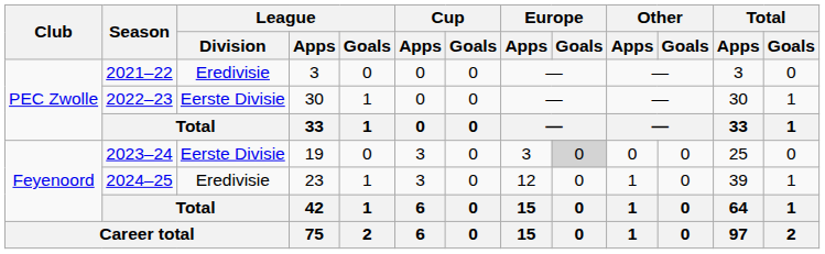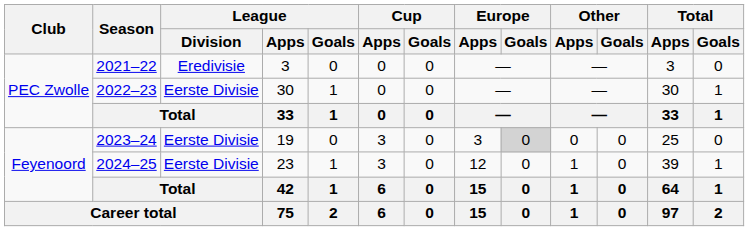 <table class="wikitable" style="text-align:center">
 <tr>
 <th rowspan="2">Club</th>
 <th rowspan="2">Season</th>
 <th colspan="3">League</th>
 <th colspan="2">Cup</th>
 <th colspan="2">Europe</th>
 <th colspan="2">Other</th>
 <th colspan="2">Total</th>
 </tr>
 <tr>
 <th>Division</th>
 <th>Apps</th>
 <th>Goals</th>
 <th>Apps</th>
 <th>Goals</th>
 <th>Apps</th>
 <th>Goals</th>
 <th>Apps</th>
 <th>Goals</th>
 <th>Apps</th>
 <th>Goals</th>
 </tr>
 <tr>
 <td rowspan="3"><a href='#'>PEC Zwolle</a></td>
 <td><a href='#'>2021–22</a></td>
 <td><a href='#'>Eredivisie</a></td>
 <td>3</td>
 <td>0</td>
 <td>0</td>
 <td>0</td>
 <td colspan="2">—</td>
 <td colspan="2">—</td>
 <td>3</td>
 <td>0</td>
 </tr>
 <tr>
 <td><a href='#'>2022–23</a></td>
 <td><a href='#'>Eerste Divisie</a></td>
 <td>30</td>
 <td>1</td>
 <td>0</td>
 <td>0</td>
 <td colspan="2">—</td>
 <td colspan="2">—</td>
 <td>30</td>
 <td>1</td>
 </tr>
 <tr>
 <th colspan="2">Total</th>
 <th>33</th>
 <th>1</th>
 <th>0</th>
 <th>0</th>
 <th colspan="2">—</th>
 <th colspan="2">—</th>
 <th>33</th>
 <th>1</th>
 </tr>
 <tr>
 <td rowspan="3"><a href='#'>Feyenoord</a></td>
 <td><a href='#'>2023–24</a></td>
 <td><a href='#'>Eerste Divisie</a></td>
 <td>19</td>
 <td>0</td>
 <td>3</td>
 <td>0</td>
 <td>3</td>
 <td style="background: lightgrey;">0</td>
 <td>0</td>
 <td>0</td>
 <td>25</td>
 <td>0</td>
 </tr>
 <tr>
 <td><a href='#'>2024–25</a></td>
-<td>Eredivisie</td>
+<td><a href='#'>Eerste Divisie</a></td>
 <td>23</td>
 <td>1</td>
 <td>3</td>
 <td>0</td>
 <td>12</td>
 <td>0</td>
 <td>1</td>
 <td>0</td>
 <td>39</td>
 <td>1</td>
 </tr>
 <tr>
 <th colspan="2">Total</th>
 <th>42</th>
 <th>1</th>
 <th>6</th>
 <th>0</th>
 <th>15</th>
 <th>0</th>
 <th>1</th>
 <th>0</th>
 <th>64</th>
 <th>1</th>
 </tr>
 <tr>
 <th colspan="3">Career total</th>
 <th>75</th>
 <th>2</th>
 <th>6</th>
 <th>0</th>
 <th>15</th>
 <th>0</th>
 <th>1</th>
 <th>0</th>
 <th>97</th>
 <th>2</th>
 </tr>
 </table>
